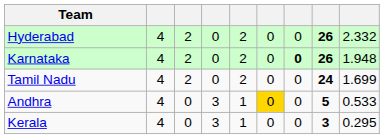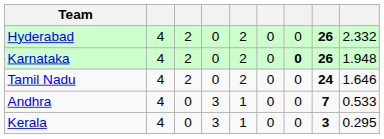 <table class="wikitable" style="text-align:center">
 <tr>
 <th style="width:160px">Team</th>
 <th style="width:25px"></th>
 <th style="width:25px"></th>
 <th style="width:25px"></th>
 <th style="width:25px"></th>
 <th style="width:25px"></th>
 <th style="width:25px"></th>
 <th style="width:25px"></th>
 <th style="width:25px;"></th>
 </tr>
 <tr style="background:#cfc;">
 <td style="text-align:left"><a href='#'>Hyderabad</a></td>
 <td>4</td>
 <td>2</td>
 <td>0</td>
 <td>2</td>
 <td>0</td>
 <td>0</td>
 <td><strong>26</strong></td>
 <td>2.332</td>
 </tr>
 <tr style="background:#cfc;">
 <td style="text-align:left"><a href='#'>Karnataka</a></td>
 <td>4</td>
 <td>2</td>
 <td>0</td>
 <td>2</td>
 <td>0</td>
 <td><strong>0</strong></td>
 <td><strong>26</strong></td>
 <td>1.948</td>
 </tr>
 <tr>
 <td style="text-align:left"><a href='#'>Tamil Nadu</a></td>
 <td>4</td>
 <td>2</td>
 <td>0</td>
 <td>2</td>
 <td>0</td>
 <td>0</td>
 <td><strong>24</strong></td>
-<td>1.699</td>
+<td>1.646</td>
 </tr>
 <tr>
 <td style="text-align:left"><a href='#'>Andhra</a></td>
 <td>4</td>
 <td>0</td>
 <td>3</td>
 <td>1</td>
-<td style="background: gold;">0</td>
 <td>0</td>
-<td><strong>5</strong></td>
+<td>0</td>
+<td><strong>7</strong></td>
 <td>0.533</td>
 </tr>
 <tr>
 <td style="text-align:left"><a href='#'>Kerala</a></td>
 <td>4</td>
 <td>0</td>
 <td>3</td>
 <td>1</td>
 <td>0</td>
 <td>0</td>
 <td><strong>3</strong></td>
 <td>0.295</td>
 </tr>
 </table>
